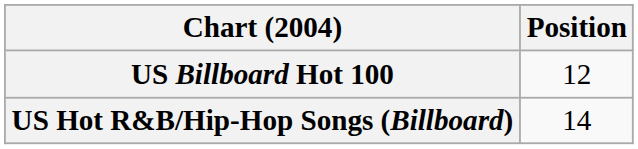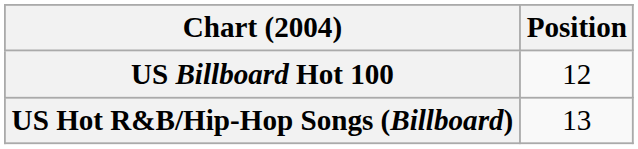 <table class="wikitable sortable plainrowheaders" style="text-align:center">
 <tr>
 <th scope="col">Chart (2004)</th>
 <th scope="col">Position</th>
 </tr>
 <tr>
 <th scope="row">US <em>Billboard</em> Hot 100</th>
 <td>12</td>
 </tr>
 <tr>
 <th scope="row">US Hot R&B/Hip-Hop Songs (<em>Billboard</em>)</th>
-<td>14</td>
+<td>13</td>
 </tr>
 </table>
